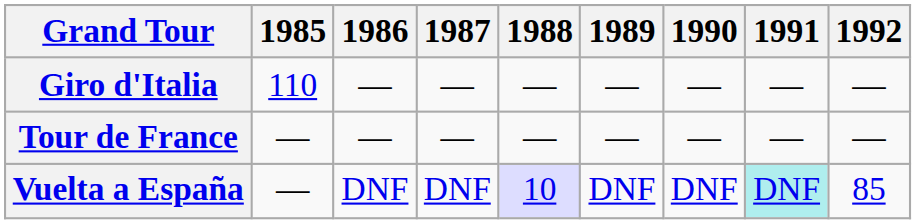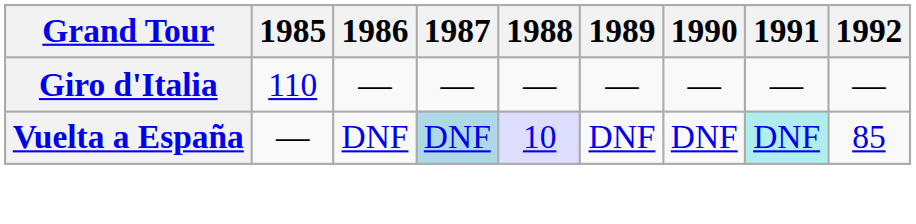 <table class="wikitable plainrowheaders">
 <tr>
 <th scope="col"><a href='#'>Grand Tour</a></th>
 <th scope="col">1985</th>
 <th scope="col">1986</th>
 <th scope="col">1987</th>
 <th scope="col">1988</th>
 <th scope="col">1989</th>
 <th scope="col">1990</th>
 <th scope="col">1991</th>
 <th scope="col">1992</th>
 </tr>
 <tr style="text-align:center;">
 <th scope="row"> <a href='#'>Giro d'Italia</a></th>
 <td><a href='#'>110</a></td>
 <td>—</td>
 <td>—</td>
 <td>—</td>
 <td>—</td>
 <td>—</td>
 <td>—</td>
 <td>—</td>
 </tr>
 <tr style="text-align:center;">
-<th scope="row"> <a href='#'>Tour de France</a></th>
-<td>—</td>
-<td>—</td>
-<td>—</td>
-<td>—</td>
-<td>—</td>
-<td>—</td>
-<td>—</td>
-<td>—</td>
-</tr>
-<tr style="text-align:center;">
 <th scope="row"> <a href='#'>Vuelta a España</a></th>
 <td>—</td>
 <td><a href='#'>DNF</a></td>
-<td><a href='#'>DNF</a></td>
+<td style="background: lightblue;"><a href='#'>DNF</a></td>
 <td style="background:#ddddff;"><a href='#'>10</a></td>
 <td><a href='#'>DNF</a></td>
 <td><a href='#'>DNF</a></td>
 <td style="background: paleturquoise;"><a href='#'>DNF</a></td>
 <td><a href='#'>85</a></td>
 </tr>
 </table>
